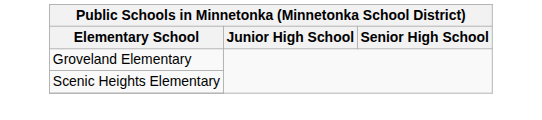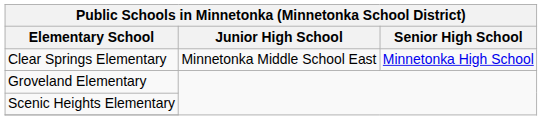 <table class="wikitable" style="margin: 1em auto 1em auto">
 <tr>
 <th colspan=3>Public Schools in Minnetonka (Minnetonka School District)</th>
 </tr>
 <tr>
 <th>Elementary School</th>
 <th>Junior High School</th>
 <th>Senior High School</th>
 </tr>
 <tr>
+<td>Clear Springs Elementary</td>
+<td>Minnetonka Middle School East</td>
+<td><a href='#'>Minnetonka High School</a></td>
+</tr>
+<tr>
 <td>Groveland Elementary</td>
 </tr>
 <tr>
 <td>Scenic Heights Elementary</td>
 </tr>
 <tr>
 </tr>
 </table>
